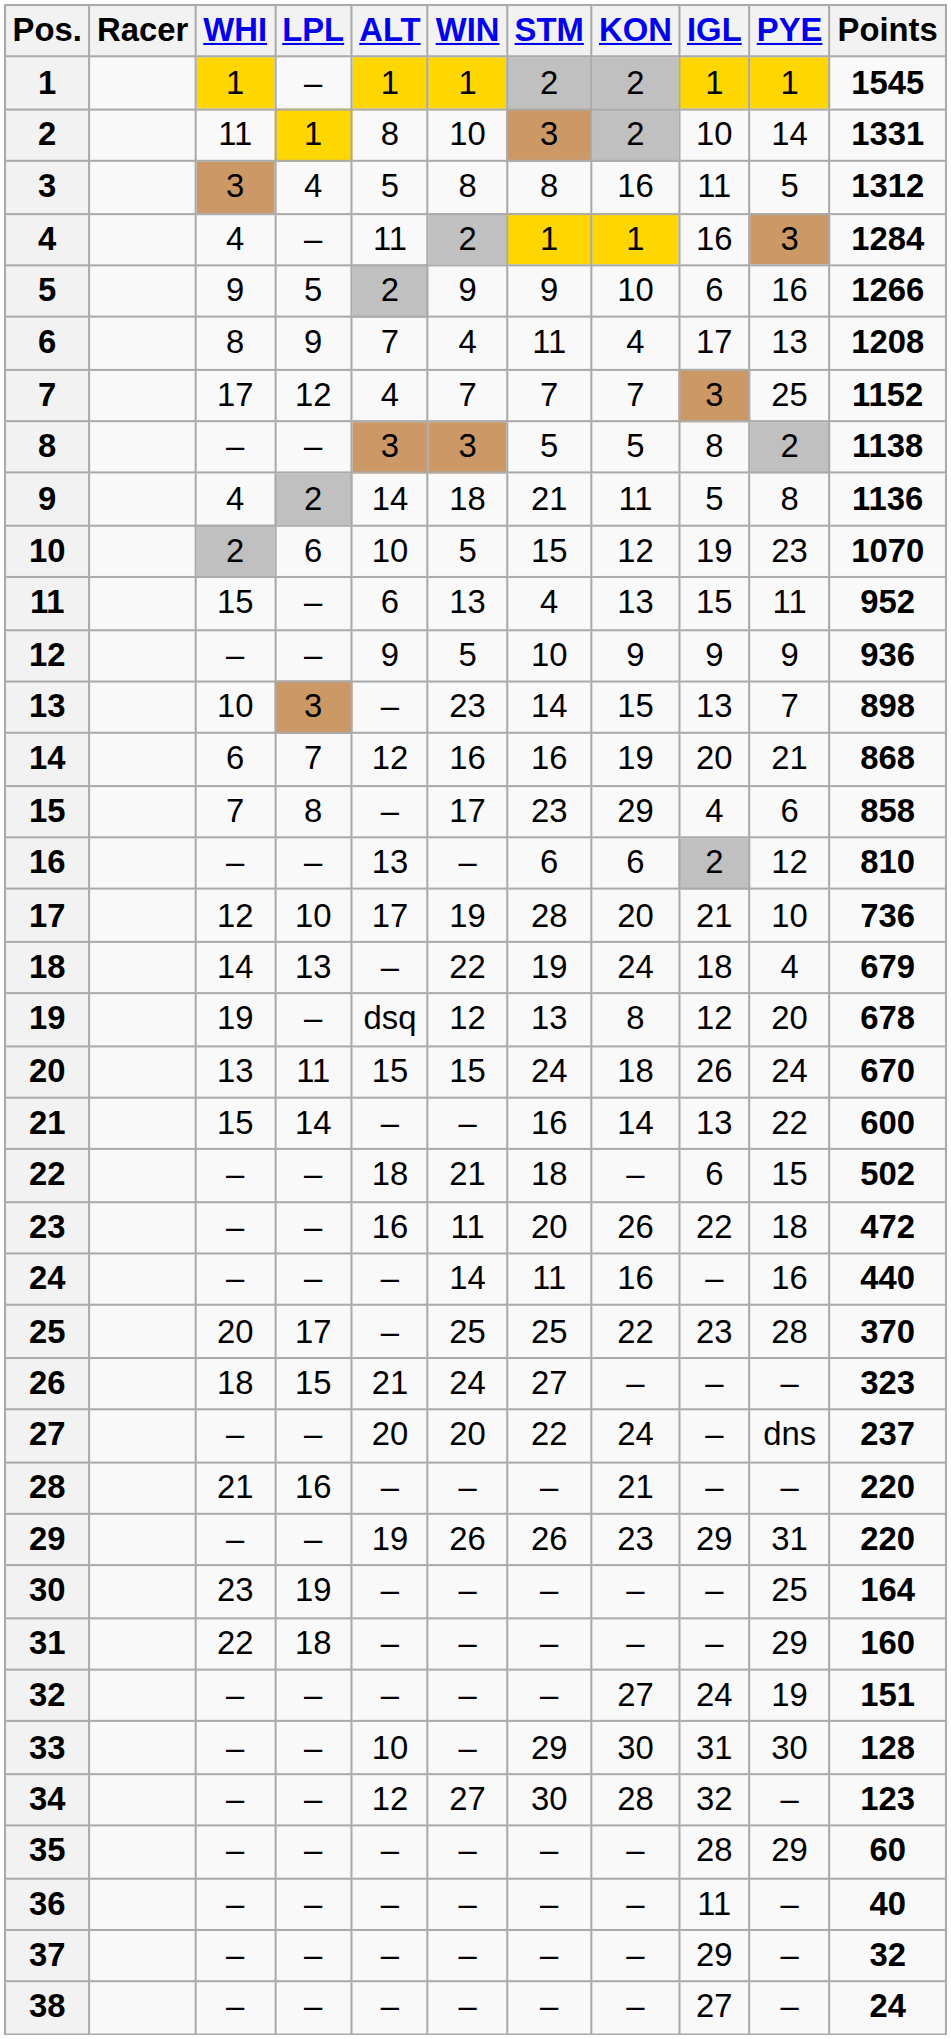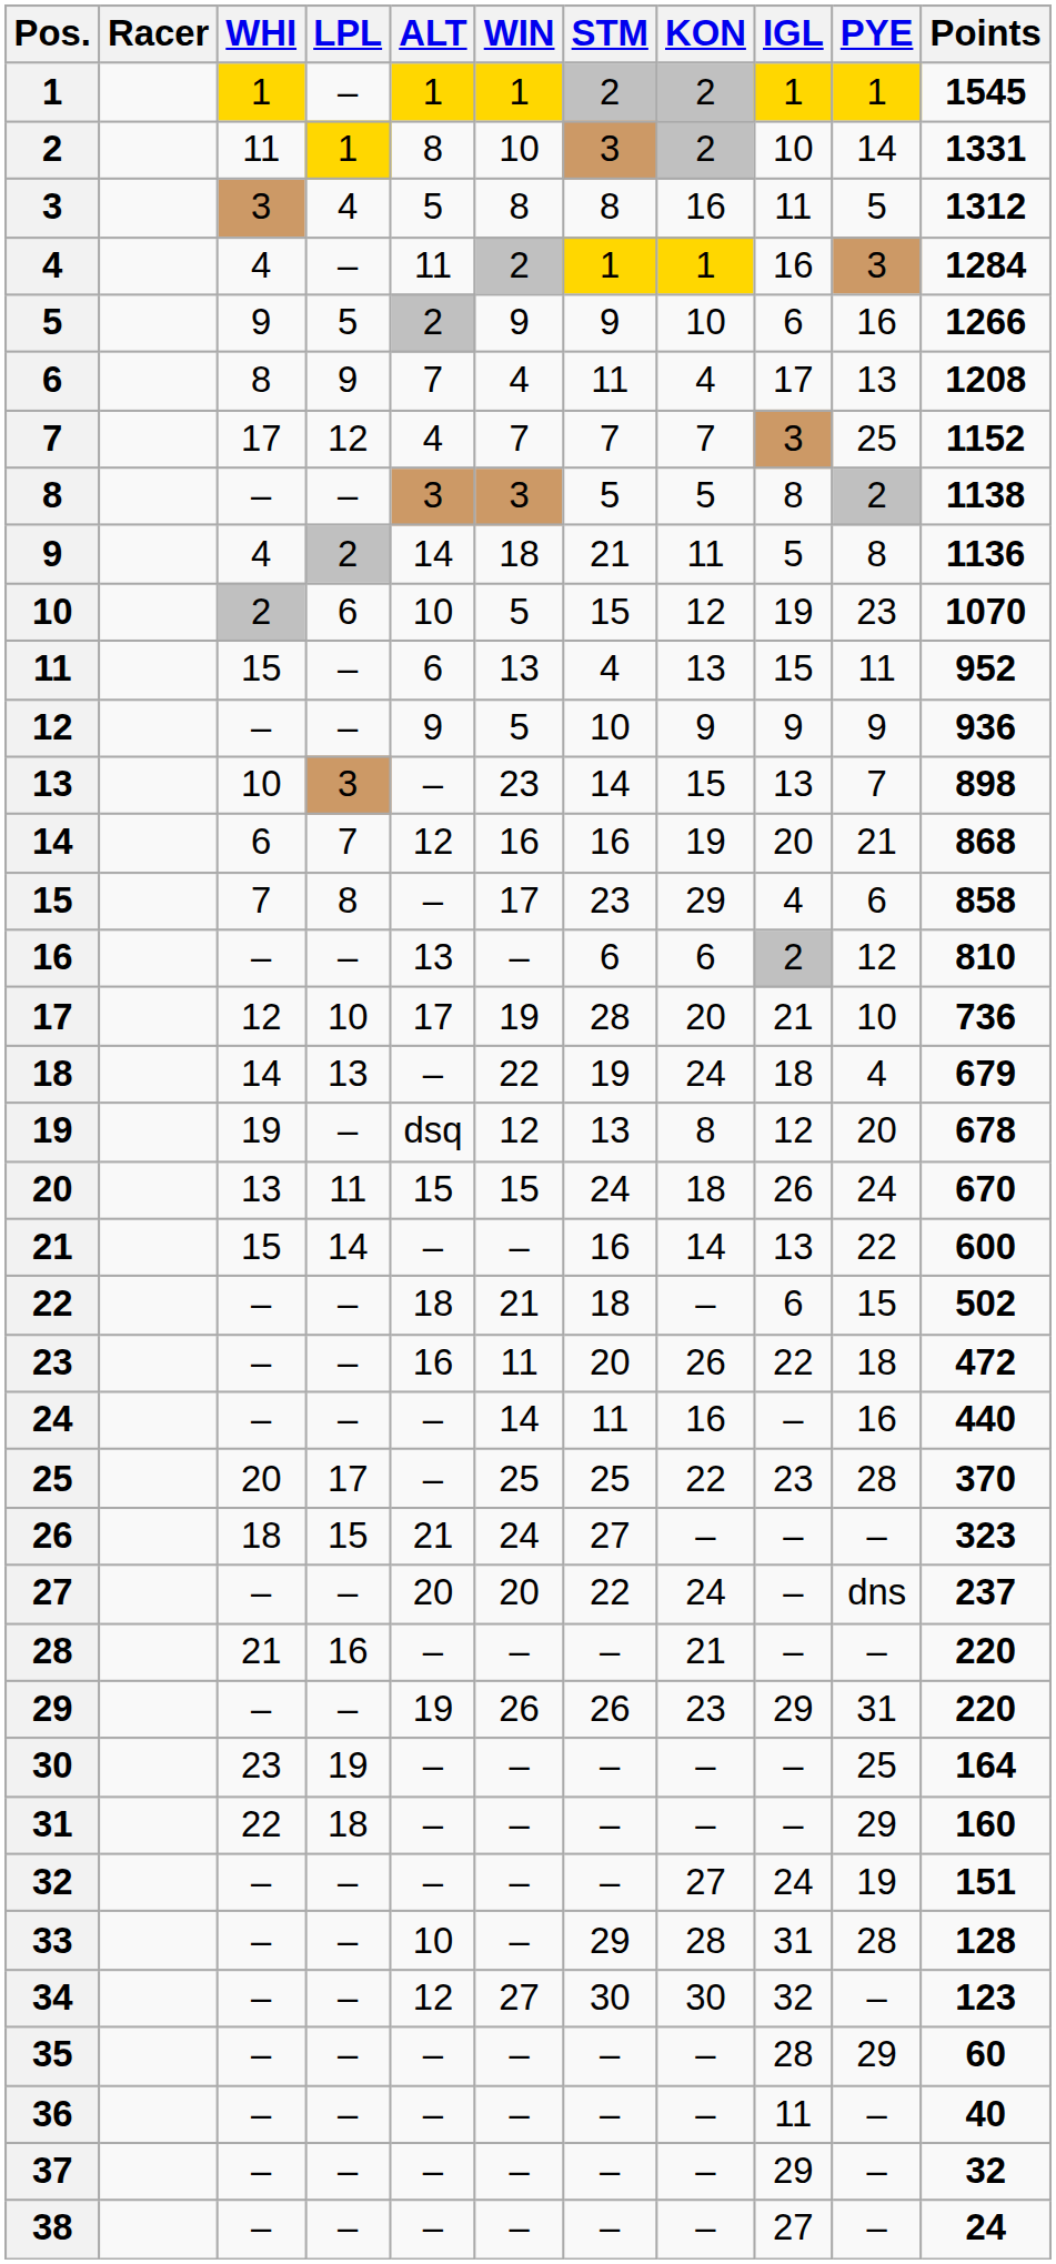 <table class="wikitable sortable plainrowheaders" style="text-align:center;">
 <tr>
 <th scope="col">Pos.</th>
 <th scope="col">Racer</th>
 <th scope="col"> <a href='#'>WHI</a></th>
 <th scope="col"> <a href='#'>LPL</a></th>
 <th scope="col"> <a href='#'>ALT</a></th>
 <th scope="col"> <a href='#'>WIN</a></th>
 <th scope="col"> <a href='#'>STM</a></th>
 <th scope="col"> <a href='#'>KON</a></th>
 <th scope="col"> <a href='#'>IGL</a></th>
 <th scope="col"> <a href='#'>PYE</a></th>
 <th style="width:45px;">Points</th>
 </tr>
 <tr>
 <th style="text-align:center;">1</th>
 <td align="left"></td>
 <td style="background:gold;">1</td>
 <td>–</td>
 <td style="background:gold;">1</td>
 <td style="background:gold;">1</td>
 <td style="background:silver;">2</td>
 <td style="background:silver;">2</td>
 <td style="background:gold;">1</td>
 <td style="background:gold;">1</td>
 <td><strong>1545</strong></td>
 </tr>
 <tr>
 <th style="text-align:center;">2</th>
 <td align="left"></td>
 <td>11</td>
 <td style="background:gold;">1</td>
 <td>8</td>
 <td>10</td>
 <td style="background:#c96;">3</td>
 <td style="background:silver;">2</td>
 <td>10</td>
 <td>14</td>
 <td><strong>1331</strong></td>
 </tr>
 <tr>
 <th style="text-align:center;">3</th>
 <td align="left"></td>
 <td style="background:#c96;">3</td>
 <td>4</td>
 <td>5</td>
 <td>8</td>
 <td>8</td>
 <td>16</td>
 <td>11</td>
 <td>5</td>
 <td><strong>1312</strong></td>
 </tr>
 <tr>
 <th style="text-align:center;">4</th>
 <td align="left"></td>
 <td>4</td>
 <td>–</td>
 <td>11</td>
 <td style="background:silver;">2</td>
 <td style="background:gold;">1</td>
 <td style="background:gold;">1</td>
 <td>16</td>
 <td style="background:#c96;">3</td>
 <td><strong>1284</strong></td>
 </tr>
 <tr>
 <th style="text-align:center;">5</th>
 <td align="left"></td>
 <td>9</td>
 <td>5</td>
 <td style="background:silver;">2</td>
 <td>9</td>
 <td>9</td>
 <td>10</td>
 <td>6</td>
 <td>16</td>
 <td><strong>1266</strong></td>
 </tr>
 <tr>
 <th style="text-align:center;">6</th>
 <td align="left"></td>
 <td>8</td>
 <td>9</td>
 <td>7</td>
 <td>4</td>
 <td>11</td>
 <td>4</td>
 <td>17</td>
 <td>13</td>
 <td><strong>1208</strong></td>
 </tr>
 <tr>
 <th style="text-align:center;">7</th>
 <td align="left"></td>
 <td>17</td>
 <td>12</td>
 <td>4</td>
 <td>7</td>
 <td>7</td>
 <td>7</td>
 <td style="background:#c96;">3</td>
 <td>25</td>
 <td><strong>1152</strong></td>
 </tr>
 <tr>
 <th style="text-align:center;">8</th>
 <td align="left"></td>
 <td>–</td>
 <td>–</td>
 <td style="background:#c96;">3</td>
 <td style="background:#c96;">3</td>
 <td>5</td>
 <td>5</td>
 <td>8</td>
 <td style="background:silver;">2</td>
 <td><strong>1138</strong></td>
 </tr>
 <tr>
 <th style="text-align:center;">9</th>
 <td align="left"></td>
 <td>4</td>
 <td style="background:silver;">2</td>
 <td>14</td>
 <td>18</td>
 <td>21</td>
 <td>11</td>
 <td>5</td>
 <td>8</td>
 <td><strong>1136</strong></td>
 </tr>
 <tr>
 <th style="text-align:center;">10</th>
 <td align="left"></td>
 <td style="background:silver;">2</td>
 <td>6</td>
 <td>10</td>
 <td>5</td>
 <td>15</td>
 <td>12</td>
 <td>19</td>
 <td>23</td>
 <td><strong>1070</strong></td>
 </tr>
 <tr>
 <th style="text-align:center;">11</th>
 <td align="left"></td>
 <td>15</td>
 <td>–</td>
 <td>6</td>
 <td>13</td>
 <td>4</td>
 <td>13</td>
 <td>15</td>
 <td>11</td>
 <td><strong>952</strong></td>
 </tr>
 <tr>
 <th style="text-align:center;">12</th>
 <td align="left"></td>
 <td>–</td>
 <td>–</td>
 <td>9</td>
 <td>5</td>
 <td>10</td>
 <td>9</td>
 <td>9</td>
 <td>9</td>
 <td><strong>936</strong></td>
 </tr>
 <tr>
 <th style="text-align:center;">13</th>
 <td align="left"></td>
 <td>10</td>
 <td style="background:#c96;">3</td>
 <td>–</td>
 <td>23</td>
 <td>14</td>
 <td>15</td>
 <td>13</td>
 <td>7</td>
 <td><strong>898</strong></td>
 </tr>
 <tr>
 <th style="text-align:center;">14</th>
 <td align="left"></td>
 <td>6</td>
 <td>7</td>
 <td>12</td>
 <td>16</td>
 <td>16</td>
 <td>19</td>
 <td>20</td>
 <td>21</td>
 <td><strong>868</strong></td>
 </tr>
 <tr>
 <th style="text-align:center;">15</th>
 <td align="left"></td>
 <td>7</td>
 <td>8</td>
 <td>–</td>
 <td>17</td>
 <td>23</td>
 <td>29</td>
 <td>4</td>
 <td>6</td>
 <td><strong>858</strong></td>
 </tr>
 <tr>
 <th style="text-align:center;">16</th>
 <td align="left"></td>
 <td>–</td>
 <td>–</td>
 <td>13</td>
 <td>–</td>
 <td>6</td>
 <td>6</td>
 <td style="background:silver;">2</td>
 <td>12</td>
 <td><strong>810</strong></td>
 </tr>
 <tr>
 <th style="text-align:center;">17</th>
 <td align="left"></td>
 <td>12</td>
 <td>10</td>
 <td>17</td>
 <td>19</td>
 <td>28</td>
 <td>20</td>
 <td>21</td>
 <td>10</td>
 <td><strong>736</strong></td>
 </tr>
 <tr>
 <th style="text-align:center;">18</th>
 <td align="left"></td>
 <td>14</td>
 <td>13</td>
 <td>–</td>
 <td>22</td>
 <td>19</td>
 <td>24</td>
 <td>18</td>
 <td>4</td>
 <td><strong>679</strong></td>
 </tr>
 <tr>
 <th style="text-align:center;">19</th>
 <td align="left"></td>
 <td>19</td>
 <td>–</td>
 <td>dsq</td>
 <td>12</td>
 <td>13</td>
 <td>8</td>
 <td>12</td>
 <td>20</td>
 <td><strong>678</strong></td>
 </tr>
 <tr>
 <th style="text-align:center;">20</th>
 <td align="left"></td>
 <td>13</td>
 <td>11</td>
 <td>15</td>
 <td>15</td>
 <td>24</td>
 <td>18</td>
 <td>26</td>
 <td>24</td>
 <td><strong>670</strong></td>
 </tr>
 <tr>
 <th style="text-align:center;">21</th>
 <td align="left"></td>
 <td>15</td>
 <td>14</td>
 <td>–</td>
 <td>–</td>
 <td>16</td>
 <td>14</td>
 <td>13</td>
 <td>22</td>
 <td><strong>600</strong></td>
 </tr>
 <tr>
 <th style="text-align:center;">22</th>
 <td align="left"></td>
 <td>–</td>
 <td>–</td>
 <td>18</td>
 <td>21</td>
 <td>18</td>
 <td>–</td>
 <td>6</td>
 <td>15</td>
 <td><strong>502</strong></td>
 </tr>
 <tr>
 <th style="text-align:center;">23</th>
 <td align="left"></td>
 <td>–</td>
 <td>–</td>
 <td>16</td>
 <td>11</td>
 <td>20</td>
 <td>26</td>
 <td>22</td>
 <td>18</td>
 <td><strong>472</strong></td>
 </tr>
 <tr>
 <th style="text-align:center;">24</th>
 <td align="left"></td>
 <td>–</td>
 <td>–</td>
 <td>–</td>
 <td>14</td>
 <td>11</td>
 <td>16</td>
 <td>–</td>
 <td>16</td>
 <td><strong>440</strong></td>
 </tr>
 <tr>
 <th style="text-align:center;">25</th>
 <td align="left"></td>
 <td>20</td>
 <td>17</td>
 <td>–</td>
 <td>25</td>
 <td>25</td>
 <td>22</td>
 <td>23</td>
 <td>28</td>
 <td><strong>370</strong></td>
 </tr>
 <tr>
 <th style="text-align:center;">26</th>
 <td align="left"></td>
 <td>18</td>
 <td>15</td>
 <td>21</td>
 <td>24</td>
 <td>27</td>
 <td>–</td>
 <td>–</td>
 <td>–</td>
 <td><strong>323</strong></td>
 </tr>
 <tr>
 <th style="text-align:center;">27</th>
 <td align="left"></td>
 <td>–</td>
 <td>–</td>
 <td>20</td>
 <td>20</td>
 <td>22</td>
 <td>24</td>
 <td>–</td>
 <td>dns</td>
 <td><strong>237</strong></td>
 </tr>
 <tr>
 <th style="text-align:center;">28</th>
 <td align="left"></td>
 <td>21</td>
 <td>16</td>
 <td>–</td>
 <td>–</td>
 <td>–</td>
 <td>21</td>
 <td>–</td>
 <td>–</td>
 <td><strong>220</strong></td>
 </tr>
 <tr>
 <th style="text-align:center;">29</th>
 <td align="left"></td>
 <td>–</td>
 <td>–</td>
 <td>19</td>
 <td>26</td>
 <td>26</td>
 <td>23</td>
 <td>29</td>
 <td>31</td>
 <td><strong>220</strong></td>
 </tr>
 <tr>
 <th style="text-align:center;">30</th>
 <td align="left"></td>
 <td>23</td>
 <td>19</td>
 <td>–</td>
 <td>–</td>
 <td>–</td>
 <td>–</td>
 <td>–</td>
 <td>25</td>
 <td><strong>164</strong></td>
 </tr>
 <tr>
 <th style="text-align:center;">31</th>
 <td align="left"></td>
 <td>22</td>
 <td>18</td>
 <td>–</td>
 <td>–</td>
 <td>–</td>
 <td>–</td>
 <td>–</td>
 <td>29</td>
 <td><strong>160</strong></td>
 </tr>
 <tr>
 <th style="text-align:center;">32</th>
 <td align="left"></td>
 <td>–</td>
 <td>–</td>
 <td>–</td>
 <td>–</td>
 <td>–</td>
 <td>27</td>
 <td>24</td>
 <td>19</td>
 <td><strong>151</strong></td>
 </tr>
 <tr>
 <th style="text-align:center;">33</th>
 <td align="left"></td>
 <td>–</td>
 <td>–</td>
 <td>10</td>
 <td>–</td>
 <td>29</td>
-<td>30</td>
+<td>28</td>
 <td>31</td>
-<td>30</td>
+<td>28</td>
 <td><strong>128</strong></td>
 </tr>
 <tr>
 <th style="text-align:center;">34</th>
 <td align="left"></td>
 <td>–</td>
 <td>–</td>
 <td>12</td>
 <td>27</td>
 <td>30</td>
-<td>28</td>
+<td>30</td>
 <td>32</td>
 <td>–</td>
 <td><strong>123</strong></td>
 </tr>
 <tr>
 <th style="text-align:center;">35</th>
 <td align="left"></td>
 <td>–</td>
 <td>–</td>
 <td>–</td>
 <td>–</td>
 <td>–</td>
 <td>–</td>
 <td>28</td>
 <td>29</td>
 <td><strong>60</strong></td>
 </tr>
 <tr>
 <th style="text-align:center;">36</th>
 <td align="left"></td>
 <td>–</td>
 <td>–</td>
 <td>–</td>
 <td>–</td>
 <td>–</td>
 <td>–</td>
 <td>11</td>
 <td>–</td>
 <td><strong>40</strong></td>
 </tr>
 <tr>
 <th style="text-align:center;">37</th>
 <td align="left"></td>
 <td>–</td>
 <td>–</td>
 <td>–</td>
 <td>–</td>
 <td>–</td>
 <td>–</td>
 <td>29</td>
 <td>–</td>
 <td><strong>32</strong></td>
 </tr>
 <tr>
 <th style="text-align:center;">38</th>
 <td align="left"></td>
 <td>–</td>
 <td>–</td>
 <td>–</td>
 <td>–</td>
 <td>–</td>
 <td>–</td>
 <td>27</td>
 <td>–</td>
 <td><strong>24</strong></td>
 </tr>
 </table>
